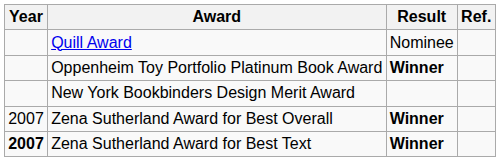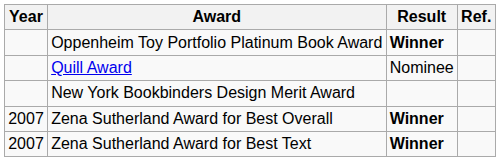 <table class="wikitable">
 <tr>
 <th>Year</th>
 <th>Award</th>
 <th>Result</th>
 <th>Ref.</th>
 </tr>
 <tr>
 <td></td>
-<td><a href='#'>Quill Award</a></td>
-<td>Nominee</td>
+<td>Oppenheim Toy Portfolio Platinum Book Award</td>
+<td><strong>Winner</strong></td>
 <td></td>
 </tr>
 <tr>
 <td></td>
-<td>Oppenheim Toy Portfolio Platinum Book Award</td>
-<td><strong>Winner</strong></td>
+<td><a href='#'>Quill Award</a></td>
+<td>Nominee</td>
 <td></td>
 </tr>
 <tr>
 <td></td>
 <td>New York Bookbinders Design Merit Award</td>
 <td></td>
 <td></td>
 </tr>
 <tr>
 <td>2007</td>
 <td>Zena Sutherland Award for Best Overall</td>
 <td><strong>Winner</strong></td>
 <td></td>
 </tr>
 <tr>
-<td><strong>2007</strong></td>
+<td>2007</td>
 <td>Zena Sutherland Award for Best Text</td>
 <td><strong>Winner</strong></td>
 <td></td>
 </tr>
 </table>
